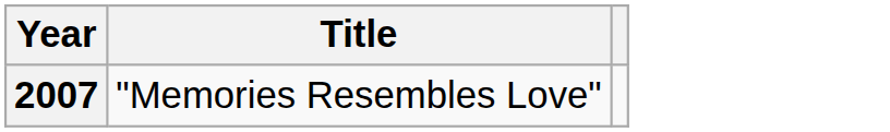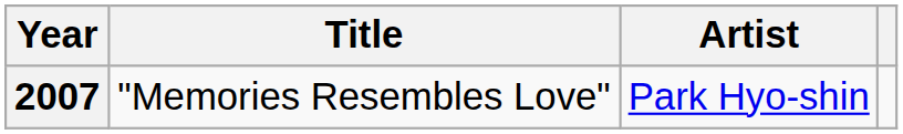 <table class="wikitable plainrowheaders">
 <tr>
 <th scope="col">Year</th>
 <th scope="col">Title</th>
+<th scope="col">Artist</th>
 <th scope="col"></th>
 </tr>
 <tr>
 <th scope="row">2007</th>
 <td>"Memories Resembles Love"</td>
+<td><a href='#'>Park Hyo-shin</a></td>
 <td style="text-align:center"></td>
 </tr>
 </table>
